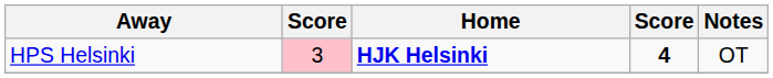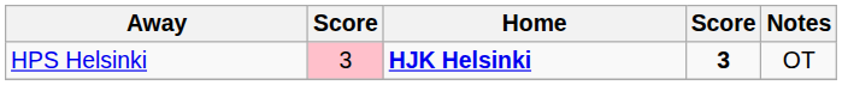 <table class="wikitable">
 <tr>
 <th width="200">Away</th>
 <th width="40">Score</th>
 <th width="200">Home</th>
 <th width="40">Score</th>
 <th>Notes</th>
 </tr>
 <tr>
 <td><a href='#'>HPS Helsinki</a></td>
 <td align=center style="background: pink;">3</td>
 <td><strong><a href='#'>HJK Helsinki</a></strong></td>
-<td align=center><strong>4</strong></td>
+<td align=center><strong>3</strong></td>
 <td align="center">OT</td>
 </tr>
 <tr>
 </tr>
 </table>
